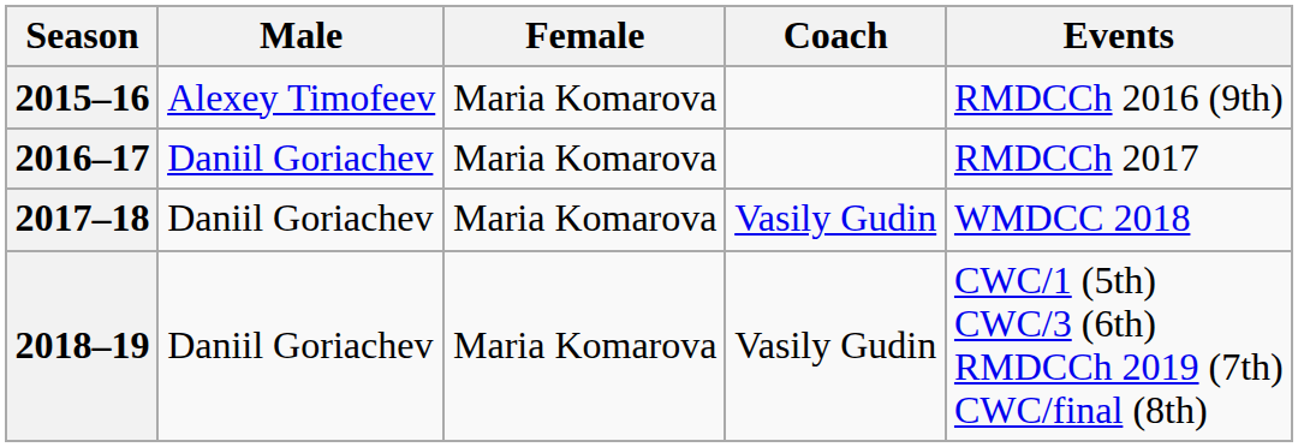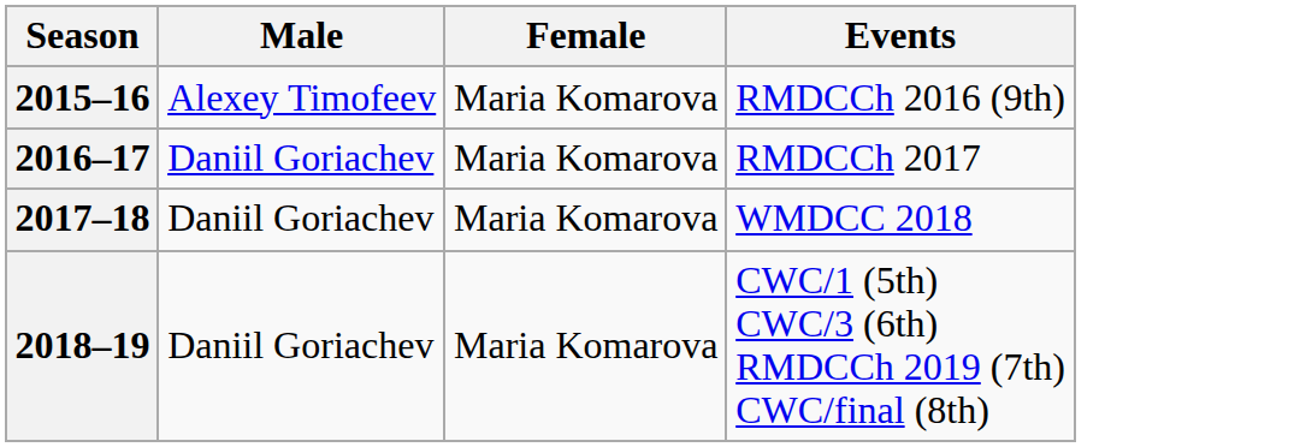 <table class="wikitable">
 <tr>
 <th scope="col">Season</th>
 <th scope="col">Male</th>
 <th scope="col">Female</th>
-<th scope="col">Coach</th>
 <th scope="col">Events</th>
 </tr>
 <tr>
 <th scope="row">2015–16</th>
 <td><a href='#'>Alexey Timofeev</a></td>
 <td>Maria Komarova</td>
-<td></td>
 <td><a href='#'>RMDCCh</a> 2016 (9th)</td>
 </tr>
 <tr>
 <th scope="row">2016–17</th>
 <td><a href='#'>Daniil Goriachev</a></td>
 <td>Maria Komarova</td>
-<td></td>
 <td><a href='#'>RMDCCh</a> 2017 </td>
 </tr>
 <tr>
 <th scope="row">2017–18</th>
 <td>Daniil Goriachev</td>
 <td>Maria Komarova</td>
-<td><a href='#'>Vasily Gudin</a></td>
 <td><a href='#'>WMDCC 2018</a> </td>
 </tr>
 <tr>
 <th scope="row">2018–19</th>
 <td>Daniil Goriachev</td>
 <td>Maria Komarova</td>
-<td>Vasily Gudin</td>
 <td><a href='#'>CWC/1</a> (5th)<br><a href='#'>CWC/3</a> (6th)<br><a href='#'>RMDCCh 2019</a> (7th)<br><a href='#'>CWC/final</a> (8th)</td>
 </tr>
 </table>
